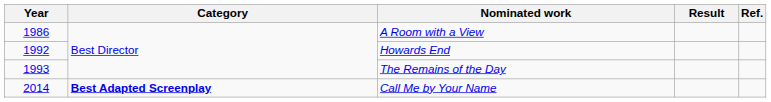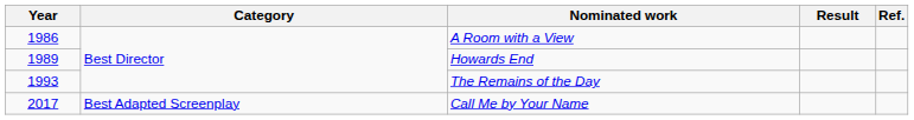 <table class=wikitable>
 <tr>
 <th scope="col" style="width:5em;">Year</th>
 <th scope="col" style="width:26em;">Category</th>
 <th scope="col" style="width:25em;">Nominated work</th>
 <th scope="col" style="width:5em;">Result</th>
 <th>Ref.</th>
 </tr>
 <tr>
 <td style="text-align:center;"><a href='#'>1986</a></td>
 <td rowspan="3"><a href='#'>Best Director</a></td>
 <td><a href='#'><em>A Room with a View</em></a></td>
 <td></td>
 <td></td>
 </tr>
 <tr>
-<td style="text-align:center;"><a href='#'>1992</a></td>
+<td style="text-align:center;"><a href='#'>1989</a></td>
 <td><a href='#'><em>Howards End</em></a></td>
 <td></td>
 <td></td>
 </tr>
 <tr>
 <td style="text-align:center;"><a href='#'>1993</a></td>
 <td><a href='#'><em>The Remains of the Day</em></a></td>
 <td></td>
 <td></td>
 </tr>
 <tr>
-<td style="text-align:center;"><a href='#'>2014</a></td>
-<td><strong><a href='#'>Best Adapted Screenplay</a></strong></td>
+<td style="text-align:center;"><a href='#'>2017</a></td>
+<td><a href='#'>Best Adapted Screenplay</a></td>
 <td><a href='#'><em>Call Me by Your Name</em></a></td>
 <td></td>
 <td></td>
 </tr>
 </table>
